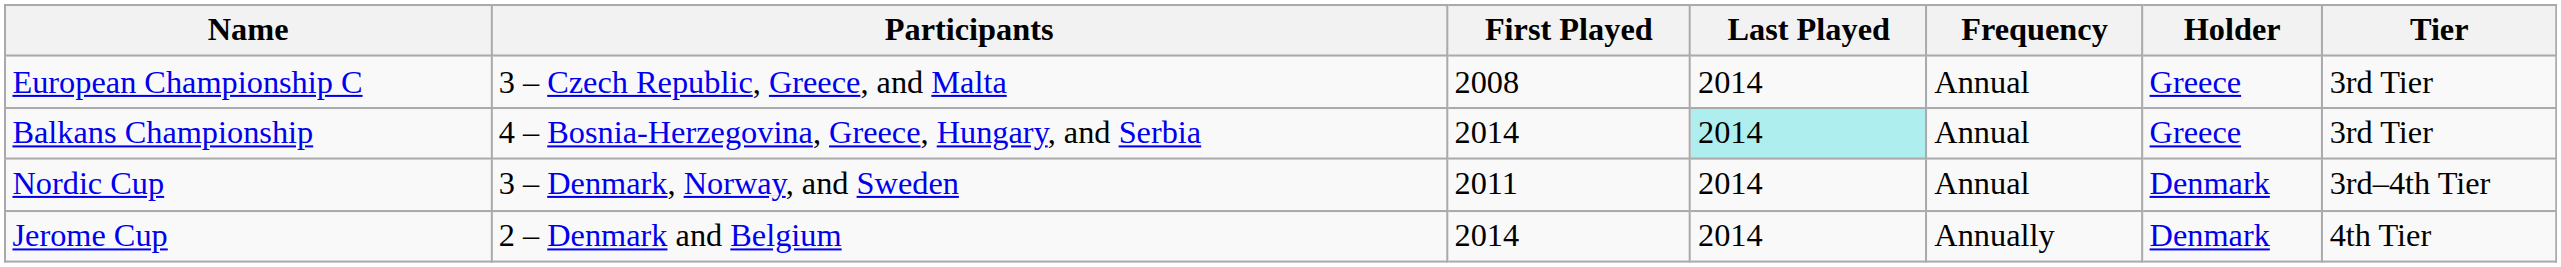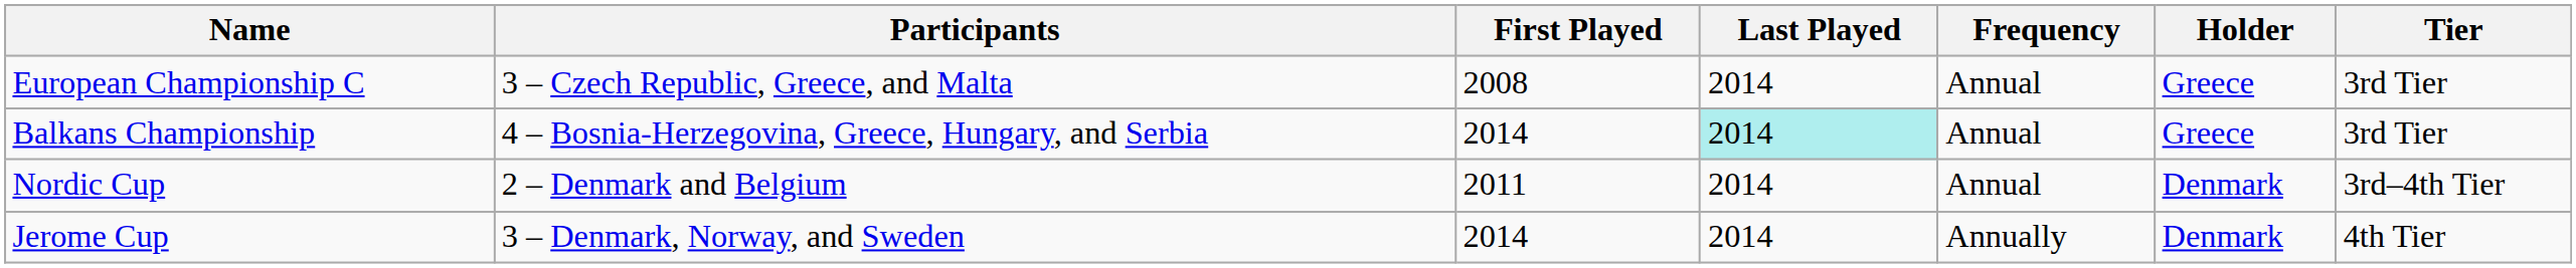 <table class="wikitable" width=100%>
 <tr>
 <th>Name</th>
 <th>Participants</th>
 <th>First Played</th>
 <th>Last Played</th>
 <th>Frequency</th>
 <th>Holder</th>
 <th>Tier</th>
 </tr>
 <tr>
 <td><a href='#'>European Championship C</a></td>
 <td>3 – <a href='#'>Czech Republic</a>, <a href='#'>Greece</a>, and <a href='#'>Malta</a></td>
 <td>2008</td>
 <td>2014</td>
 <td>Annual</td>
 <td> <a href='#'>Greece</a></td>
 <td>3rd Tier</td>
 </tr>
 <tr>
 <td><a href='#'>Balkans Championship</a></td>
 <td>4 – <a href='#'>Bosnia-Herzegovina</a>, <a href='#'>Greece</a>, <a href='#'>Hungary</a>, and <a href='#'>Serbia</a></td>
 <td>2014</td>
 <td style="background: paleturquoise;">2014</td>
 <td>Annual</td>
 <td> <a href='#'>Greece</a></td>
 <td>3rd Tier</td>
 </tr>
 <tr>
 <td><a href='#'>Nordic Cup</a></td>
-<td>3 – <a href='#'>Denmark</a>, <a href='#'>Norway</a>, and <a href='#'>Sweden</a></td>
+<td>2 – <a href='#'>Denmark</a> and <a href='#'>Belgium</a></td>
 <td>2011</td>
 <td>2014</td>
 <td>Annual</td>
 <td> <a href='#'>Denmark</a></td>
 <td>3rd–4th Tier</td>
 </tr>
 <tr>
 <td><a href='#'>Jerome Cup</a></td>
-<td>2 – <a href='#'>Denmark</a> and <a href='#'>Belgium</a></td>
+<td>3 – <a href='#'>Denmark</a>, <a href='#'>Norway</a>, and <a href='#'>Sweden</a></td>
 <td>2014</td>
 <td>2014</td>
 <td>Annually</td>
 <td> <a href='#'>Denmark</a></td>
 <td>4th Tier</td>
 </tr>
 </table>
